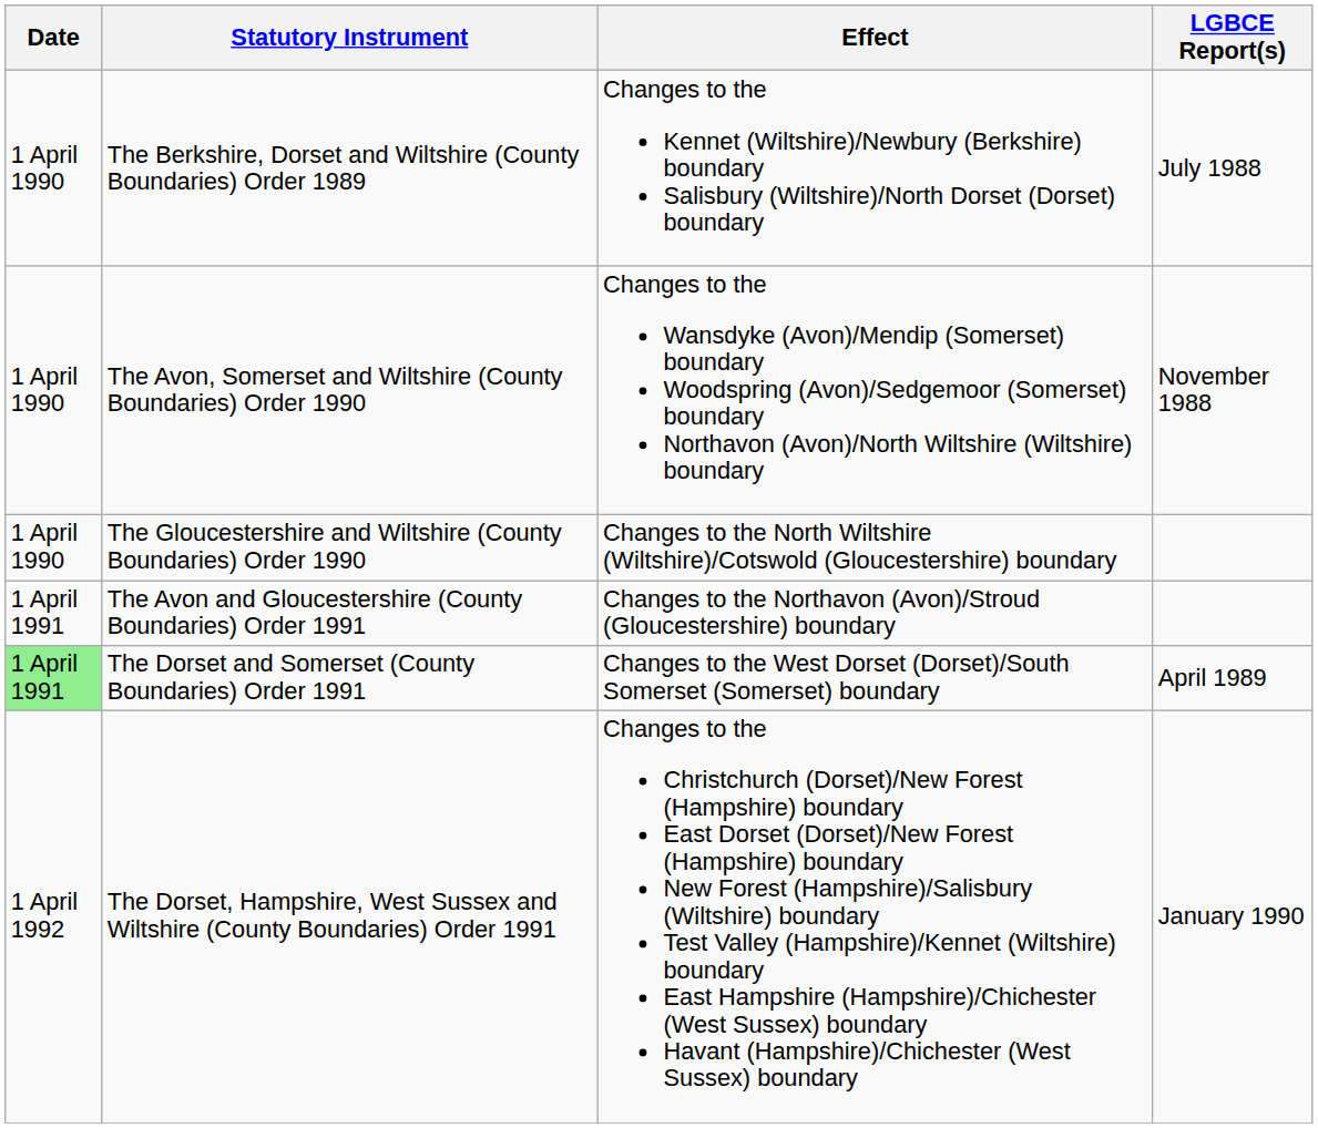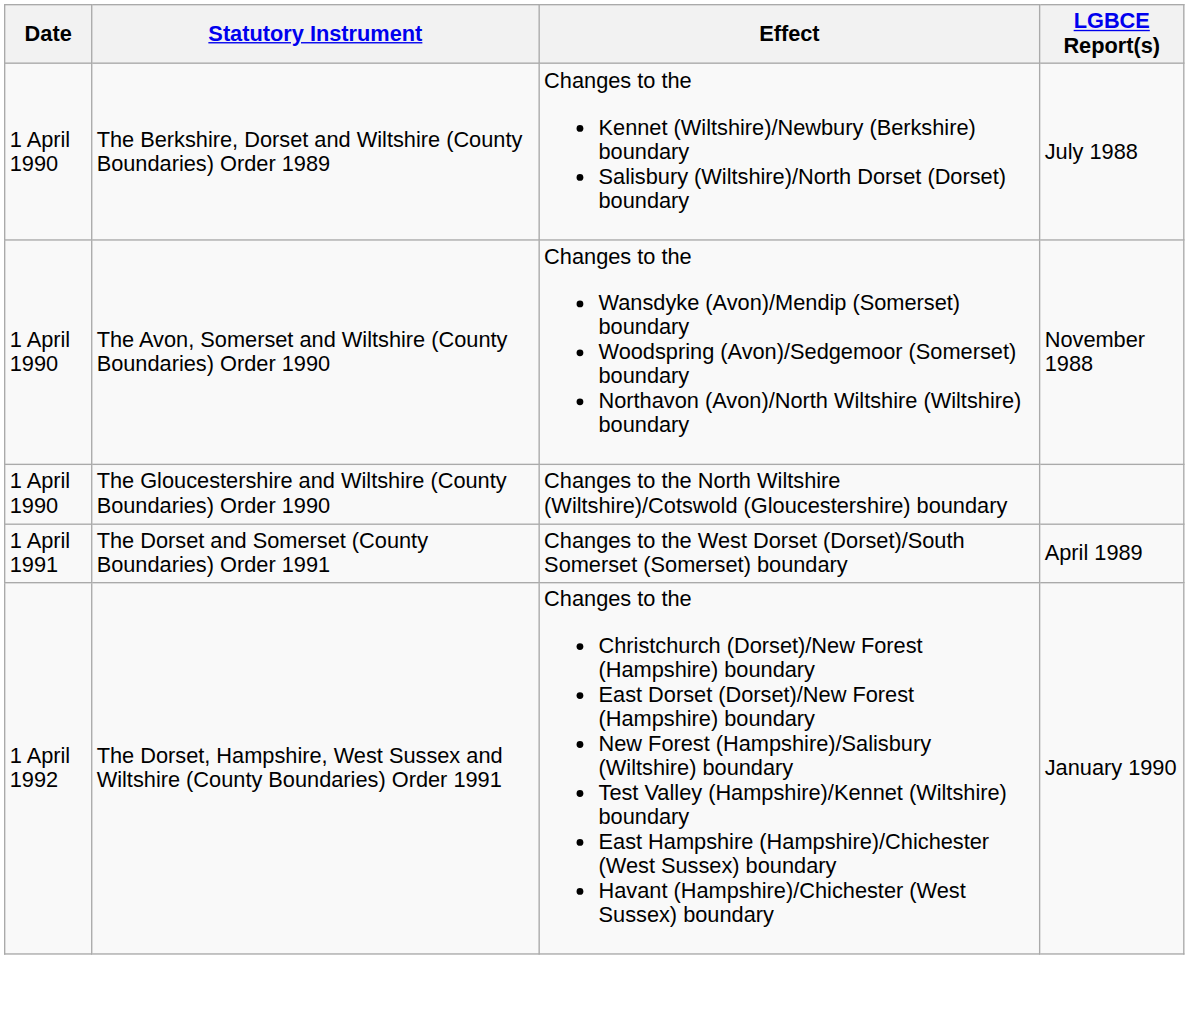 <table class="wikitable sortable">
 <tr>
 <th>Date</th>
 <th><a href='#'>Statutory Instrument</a></th>
 <th>Effect</th>
 <th><a href='#'>LGBCE</a> Report(s)</th>
 </tr>
 <tr>
 <td>1 April 1990</td>
 <td>The Berkshire, Dorset and Wiltshire (County Boundaries) Order 1989</td>
 <td>Changes to the<br><ul><li>Kennet (Wiltshire)/Newbury (Berkshire) boundary</li><li>Salisbury (Wiltshire)/North Dorset (Dorset) boundary</li></ul></td>
 <td> July 1988</td>
 </tr>
 <tr>
 <td>1 April 1990</td>
 <td>The Avon, Somerset and Wiltshire (County Boundaries) Order 1990</td>
 <td>Changes to the<br><ul><li>Wansdyke (Avon)/Mendip (Somerset) boundary</li><li>Woodspring (Avon)/Sedgemoor (Somerset) boundary</li><li>Northavon (Avon)/North Wiltshire (Wiltshire) boundary</li></ul></td>
 <td> November 1988</td>
 </tr>
 <tr>
 <td>1 April 1990</td>
 <td>The Gloucestershire and Wiltshire (County Boundaries) Order 1990</td>
 <td>Changes to the North Wiltshire (Wiltshire)/Cotswold (Gloucestershire) boundary</td>
 <td></td>
 </tr>
 <tr>
 <td>1 April 1991</td>
-<td>The Avon and Gloucestershire (County Boundaries) Order 1991</td>
-<td>Changes to the Northavon (Avon)/Stroud (Gloucestershire) boundary</td>
-<td></td>
-</tr>
-<tr>
-<td style="background: lightgreen;">1 April 1991</td>
 <td>The Dorset and Somerset (County Boundaries) Order 1991</td>
 <td>Changes to the West Dorset (Dorset)/South Somerset (Somerset) boundary</td>
 <td> April 1989</td>
 </tr>
 <tr>
 <td>1 April 1992</td>
 <td>The Dorset, Hampshire, West Sussex and Wiltshire (County Boundaries) Order 1991</td>
 <td>Changes to the<br><ul><li>Christchurch (Dorset)/New Forest (Hampshire) boundary</li><li>East Dorset (Dorset)/New Forest (Hampshire) boundary</li><li>New Forest (Hampshire)/Salisbury (Wiltshire) boundary</li><li>Test Valley (Hampshire)/Kennet (Wiltshire) boundary</li><li>East Hampshire (Hampshire)/Chichester (West Sussex) boundary</li><li>Havant (Hampshire)/Chichester (West Sussex) boundary</li></ul></td>
 <td> January 1990</td>
 </tr>
 </table>
